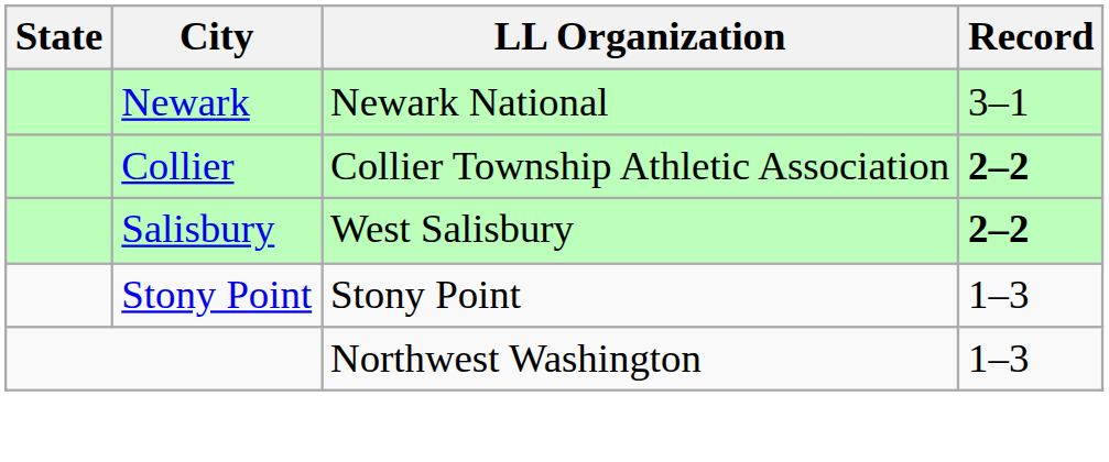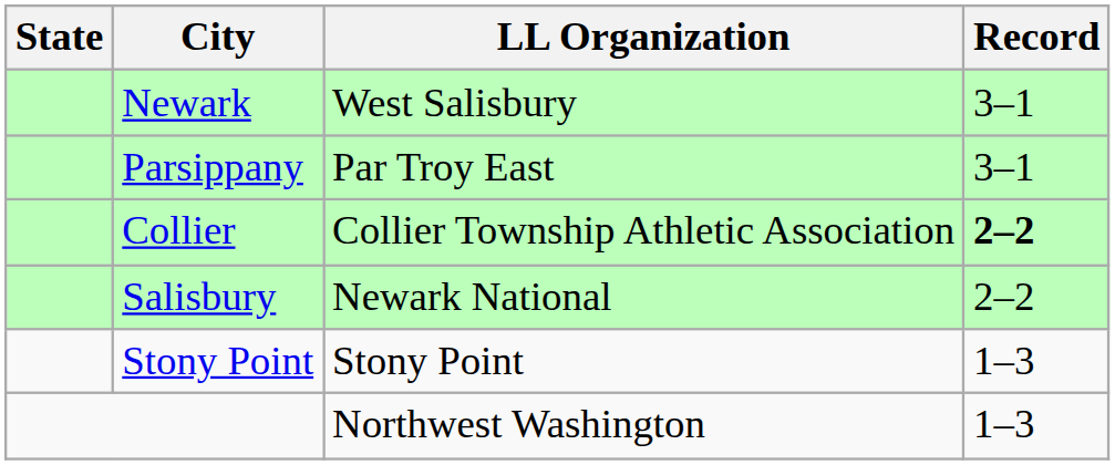 <table class="wikitable">
 <tr>
 <th>State</th>
 <th>City</th>
 <th>LL Organization</th>
 <th>Record</th>
 </tr>
 <tr bgcolor="bbffbb">
 <td><strong></strong></td>
 <td><a href='#'>Newark</a></td>
-<td>Newark National</td>
+<td>West Salisbury</td>
+<td>3–1</td>
+</tr>
+<tr bgcolor="bbffbb">
+<td><strong></strong></td>
+<td><a href='#'>Parsippany</a></td>
+<td>Par Troy East</td>
 <td>3–1</td>
 </tr>
 <tr bgcolor="bbffbb">
 <td><strong></strong></td>
 <td><a href='#'>Collier</a></td>
 <td>Collier Township Athletic Association</td>
 <td><strong>2–2</strong></td>
 </tr>
 <tr bgcolor="bbffbb">
 <td><strong></strong></td>
 <td><a href='#'>Salisbury</a></td>
-<td>West Salisbury</td>
-<td><strong>2–2</strong></td>
+<td>Newark National</td>
+<td>2–2</td>
 </tr>
 <tr>
 <td><strong></strong></td>
 <td><a href='#'>Stony Point</a></td>
 <td>Stony Point</td>
 <td>1–3</td>
 </tr>
 <tr>
 <td colspan="2"><strong></strong></td>
 <td>Northwest Washington</td>
 <td>1–3</td>
 </tr>
 </table>
